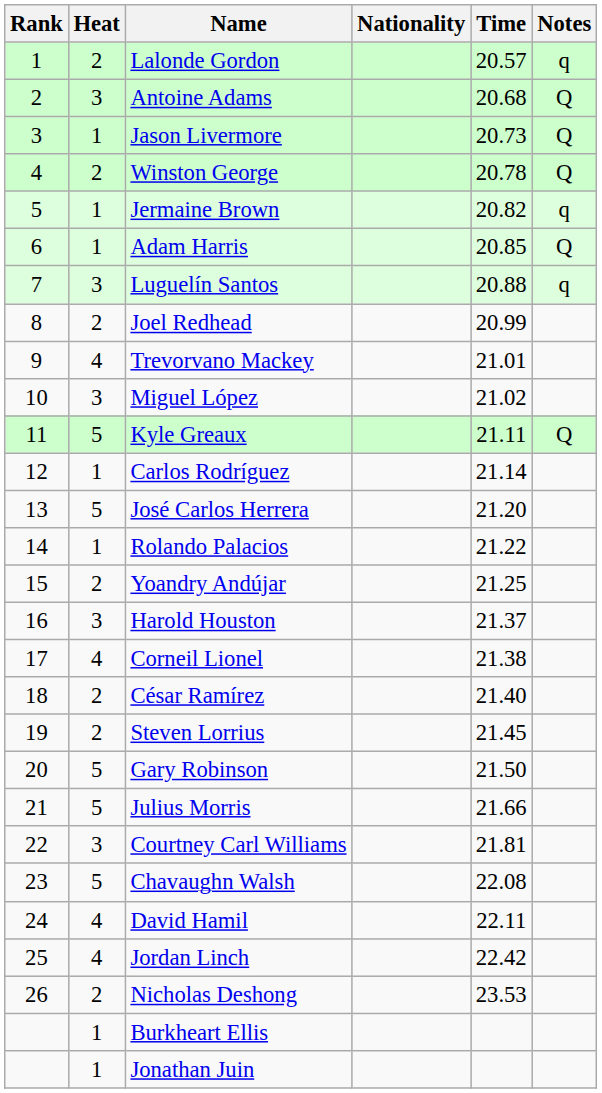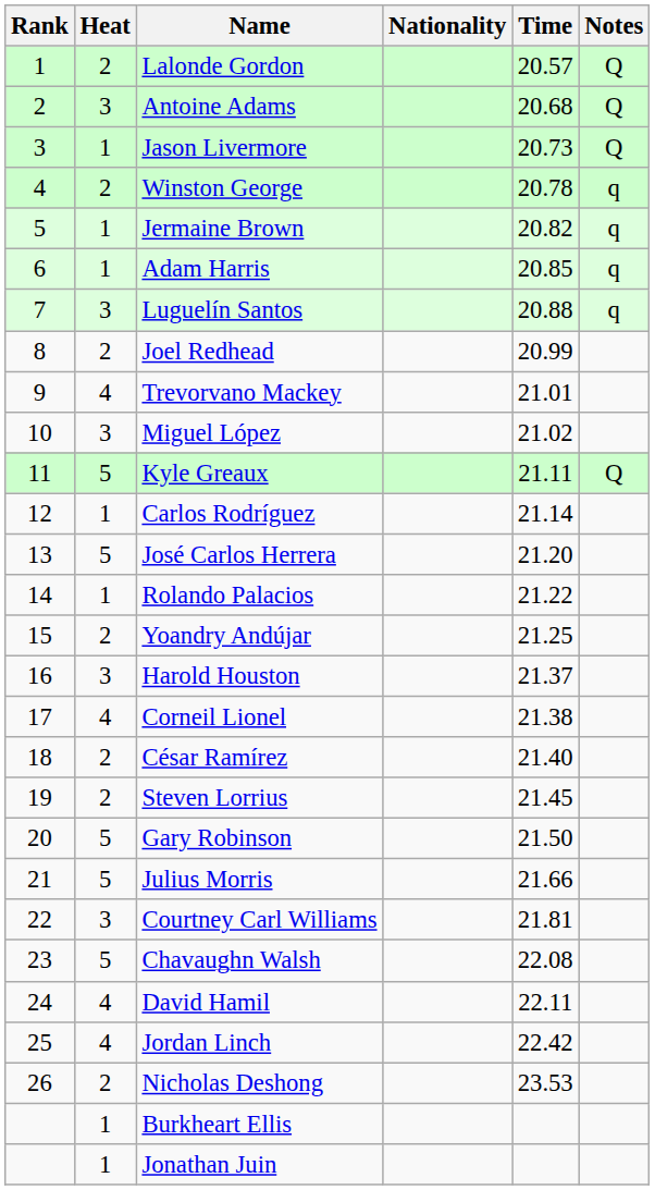 <table class="wikitable sortable" style="text-align:center; font-size:95%">
 <tr>
 <th>Rank</th>
 <th>Heat</th>
 <th>Name</th>
 <th>Nationality</th>
 <th>Time</th>
 <th>Notes</th>
 </tr>
 <tr bgcolor=ccffcc>
 <td>1</td>
 <td>2</td>
 <td align=left><a href='#'>Lalonde Gordon</a></td>
 <td align=left></td>
 <td>20.57</td>
-<td>q</td>
+<td>Q</td>
 </tr>
 <tr bgcolor=ccffcc>
 <td>2</td>
 <td>3</td>
 <td align=left><a href='#'>Antoine Adams</a></td>
 <td align=left></td>
 <td>20.68</td>
 <td>Q</td>
 </tr>
 <tr bgcolor=ccffcc>
 <td>3</td>
 <td>1</td>
 <td align=left><a href='#'>Jason Livermore</a></td>
 <td align=left></td>
 <td>20.73</td>
 <td>Q</td>
 </tr>
 <tr bgcolor=ccffcc>
 <td>4</td>
 <td>2</td>
 <td align=left><a href='#'>Winston George</a></td>
 <td align=left></td>
 <td>20.78</td>
-<td>Q</td>
+<td>q</td>
 </tr>
 <tr bgcolor=ddffdd>
 <td>5</td>
 <td>1</td>
 <td align=left><a href='#'>Jermaine Brown</a></td>
 <td align=left></td>
 <td>20.82</td>
 <td>q</td>
 </tr>
 <tr bgcolor=ddffdd>
 <td>6</td>
 <td>1</td>
 <td align=left><a href='#'>Adam Harris</a></td>
 <td align=left></td>
 <td>20.85</td>
-<td>Q</td>
+<td>q</td>
 </tr>
 <tr bgcolor=ddffdd>
 <td>7</td>
 <td>3</td>
 <td align=left><a href='#'>Luguelín Santos</a></td>
 <td align=left></td>
 <td>20.88</td>
 <td>q</td>
 </tr>
 <tr>
 <td>8</td>
 <td>2</td>
 <td align=left><a href='#'>Joel Redhead</a></td>
 <td align=left></td>
 <td>20.99</td>
 <td></td>
 </tr>
 <tr>
 <td>9</td>
 <td>4</td>
 <td align=left><a href='#'>Trevorvano Mackey</a></td>
 <td align=left></td>
 <td>21.01</td>
 <td></td>
 </tr>
 <tr>
 <td>10</td>
 <td>3</td>
 <td align=left><a href='#'>Miguel López</a></td>
 <td align=left></td>
 <td>21.02</td>
 <td></td>
 </tr>
 <tr bgcolor=ccffcc>
 <td>11</td>
 <td>5</td>
 <td align=left><a href='#'>Kyle Greaux</a></td>
 <td align=left></td>
 <td>21.11</td>
 <td>Q</td>
 </tr>
 <tr>
 <td>12</td>
 <td>1</td>
 <td align=left><a href='#'>Carlos Rodríguez</a></td>
 <td align=left></td>
 <td>21.14</td>
 <td></td>
 </tr>
 <tr>
 <td>13</td>
 <td>5</td>
 <td align=left><a href='#'>José Carlos Herrera</a></td>
 <td align=left></td>
 <td>21.20</td>
 <td></td>
 </tr>
 <tr>
 <td>14</td>
 <td>1</td>
 <td align=left><a href='#'>Rolando Palacios</a></td>
 <td align=left></td>
 <td>21.22</td>
 <td></td>
 </tr>
 <tr>
 <td>15</td>
 <td>2</td>
 <td align=left><a href='#'>Yoandry Andújar</a></td>
 <td align=left></td>
 <td>21.25</td>
 <td></td>
 </tr>
 <tr>
 <td>16</td>
 <td>3</td>
 <td align=left><a href='#'>Harold Houston</a></td>
 <td align=left></td>
 <td>21.37</td>
 <td></td>
 </tr>
 <tr>
 <td>17</td>
 <td>4</td>
 <td align=left><a href='#'>Corneil Lionel</a></td>
 <td align=left></td>
 <td>21.38</td>
 <td></td>
 </tr>
 <tr>
 <td>18</td>
 <td>2</td>
 <td align=left><a href='#'>César Ramírez</a></td>
 <td align=left></td>
 <td>21.40</td>
 <td></td>
 </tr>
 <tr>
 <td>19</td>
 <td>2</td>
 <td align=left><a href='#'>Steven Lorrius</a></td>
 <td align=left></td>
 <td>21.45</td>
 <td></td>
 </tr>
 <tr>
 <td>20</td>
 <td>5</td>
 <td align=left><a href='#'>Gary Robinson</a></td>
 <td align=left></td>
 <td>21.50</td>
 <td></td>
 </tr>
 <tr>
 <td>21</td>
 <td>5</td>
 <td align=left><a href='#'>Julius Morris</a></td>
 <td align=left></td>
 <td>21.66</td>
 <td></td>
 </tr>
 <tr>
 <td>22</td>
 <td>3</td>
 <td align=left><a href='#'>Courtney Carl Williams</a></td>
 <td align=left></td>
 <td>21.81</td>
 <td></td>
 </tr>
 <tr>
 <td>23</td>
 <td>5</td>
 <td align=left><a href='#'>Chavaughn Walsh</a></td>
 <td align=left></td>
 <td>22.08</td>
 <td></td>
 </tr>
 <tr>
 <td>24</td>
 <td>4</td>
 <td align=left><a href='#'>David Hamil</a></td>
 <td align=left></td>
 <td>22.11</td>
 <td></td>
 </tr>
 <tr>
 <td>25</td>
 <td>4</td>
 <td align=left><a href='#'>Jordan Linch</a></td>
 <td align=left></td>
 <td>22.42</td>
 <td></td>
 </tr>
 <tr>
 <td>26</td>
 <td>2</td>
 <td align=left><a href='#'>Nicholas Deshong</a></td>
 <td align=left></td>
 <td>23.53</td>
 <td></td>
 </tr>
 <tr>
 <td></td>
 <td>1</td>
 <td align=left><a href='#'>Burkheart Ellis</a></td>
 <td align=left></td>
 <td></td>
 <td></td>
 </tr>
 <tr>
 <td></td>
 <td>1</td>
 <td align=left><a href='#'>Jonathan Juin</a></td>
 <td align=left></td>
 <td></td>
 <td></td>
 </tr>
 </table>
